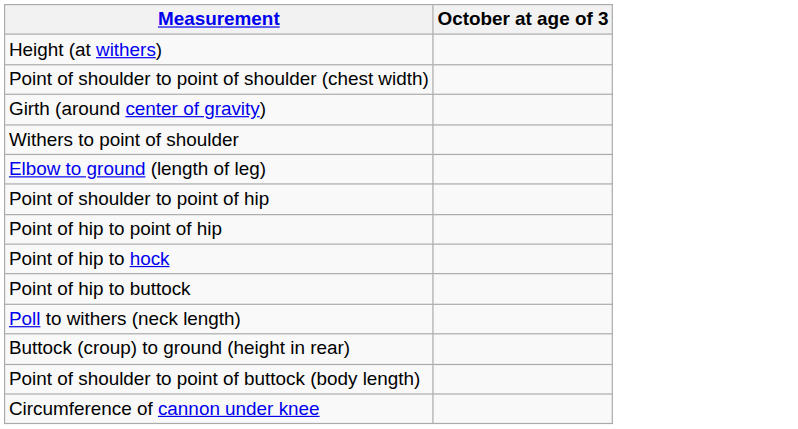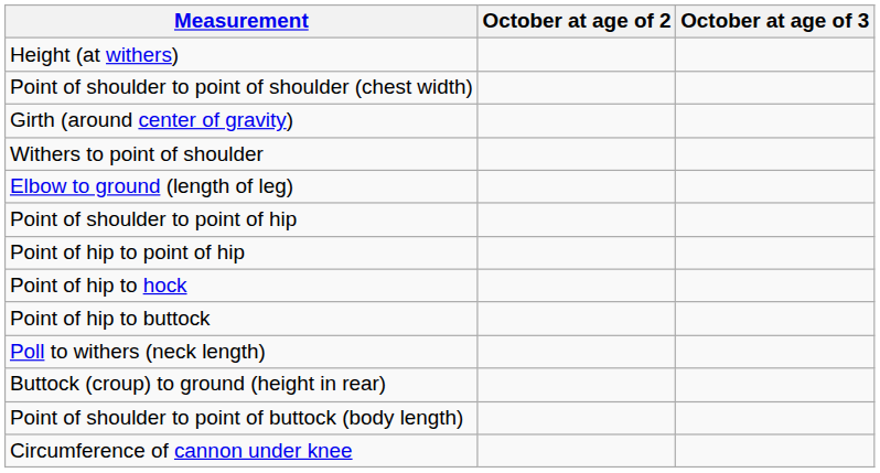 <table class="wikitable" style="vertical-align:top; ">
 <tr>
 <th><a href='#'>Measurement</a></th>
+<th>October at age of 2</th>
 <th>October at age of 3</th>
 </tr>
 <tr>
 <td>Height (at <a href='#'>withers</a>)</td>
 <td></td>
+<td></td>
 </tr>
 <tr>
 <td>Point of shoulder to point of shoulder (chest width)</td>
+<td></td>
 <td></td>
 </tr>
 <tr>
 <td>Girth (around <a href='#'>center of gravity</a>)</td>
 <td></td>
+<td></td>
 </tr>
 <tr>
 <td>Withers to point of shoulder</td>
+<td></td>
 <td></td>
 </tr>
 <tr>
 <td><a href='#'>Elbow to ground</a> (length of leg)</td>
 <td></td>
+<td></td>
 </tr>
 <tr>
 <td>Point of shoulder to point of hip</td>
+<td></td>
 <td></td>
 </tr>
 <tr>
 <td>Point of hip to point of hip</td>
 <td></td>
+<td></td>
 </tr>
 <tr>
 <td>Point of hip to <a href='#'>hock</a></td>
+<td></td>
 <td></td>
 </tr>
 <tr>
 <td>Point of hip to buttock</td>
 <td></td>
+<td></td>
 </tr>
 <tr>
 <td><a href='#'>Poll</a> to withers (neck length)</td>
+<td></td>
 <td></td>
 </tr>
 <tr>
 <td>Buttock (croup) to ground (height in rear)</td>
 <td></td>
+<td></td>
 </tr>
 <tr>
 <td>Point of shoulder to point of buttock (body length)</td>
+<td></td>
 <td></td>
 </tr>
 <tr>
 <td>Circumference of <a href='#'>cannon under knee</a></td>
 <td></td>
+<td></td>
 </tr>
 </table>
